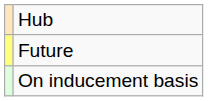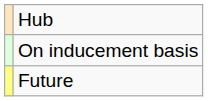 <table class="wikitable sortable">
 <tr>
 <td style="background-color: #FFE6BD"></td>
 <td>Hub</td>
 </tr>
 <tr>
+<td style="background-color:#DDFFDD"></td>
+<td>On inducement basis</td>
+</tr>
+<tr>
 <td style="background-color:#FFFF80"></td>
 <td>Future</td>
 </tr>
-<tr>
-<td style="background-color:#DDFFDD"></td>
-<td>On inducement basis</td>
-</tr>
 </table>
